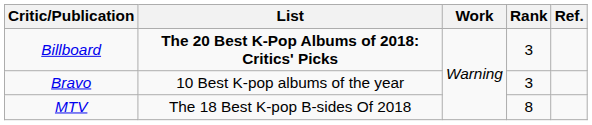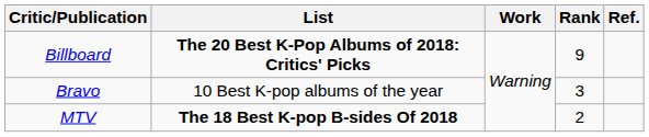 <table class="sortable wikitable">
 <tr>
 <th>Critic/Publication</th>
 <th>List</th>
 <th>Work</th>
 <th>Rank</th>
 <th>Ref.</th>
 </tr>
 <tr>
 <td align="center"><em><a href='#'>Billboard</a></em></td>
 <td align="center"><strong>The 20 Best K-Pop Albums of 2018: Critics' Picks</strong></td>
 <td align="center" rowspan="3"><em>Warning</em></td>
-<td align="center">3</td>
+<td align="center">9</td>
 <td></td>
 </tr>
 <tr>
 <td align="center"><em><a href='#'>Bravo</a></em></td>
 <td align="center">10 Best K-pop albums of the year</td>
 <td align="center">3</td>
 <td></td>
 </tr>
 <tr>
 <td align="center"><em><a href='#'>MTV</a></em></td>
-<td align="center">The 18 Best K-pop B-sides Of 2018</td>
-<td align="center">8</td>
+<td align="center"><strong>The 18 Best K-pop B-sides Of 2018</strong></td>
+<td align="center">2</td>
 <td></td>
 </tr>
 </table>
